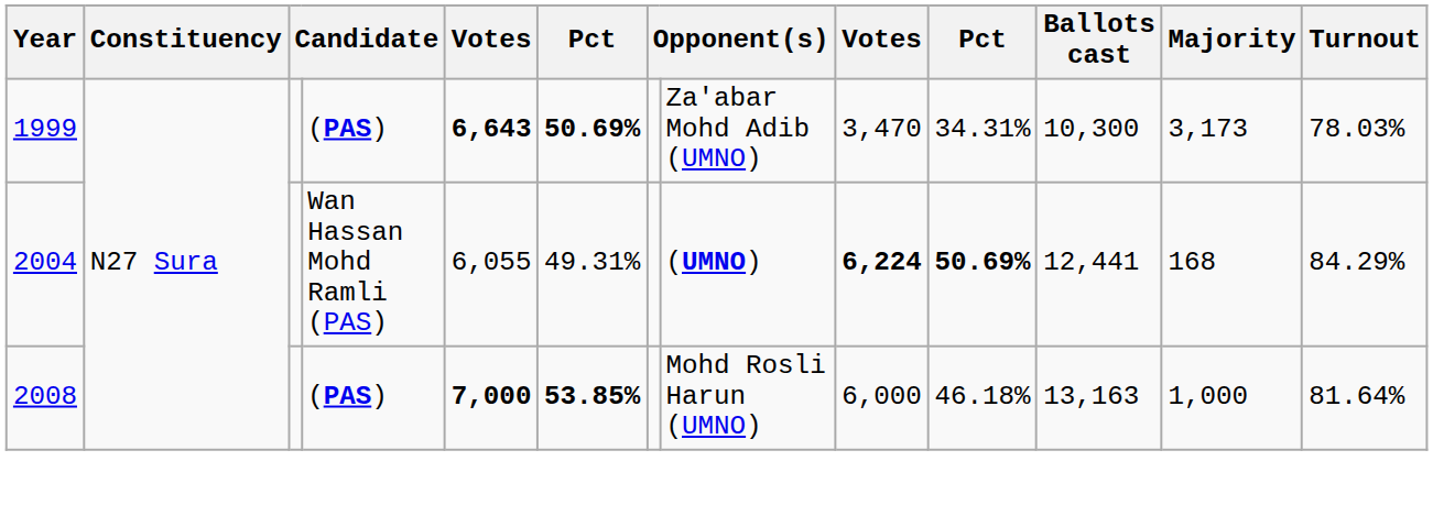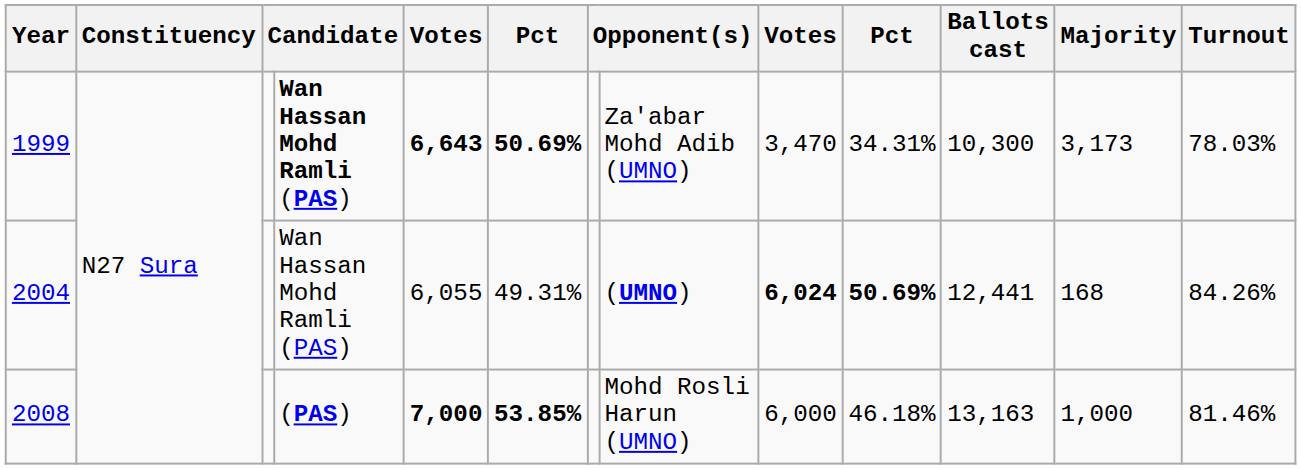 <table class="wikitable" style="margin:0.5em ; font-size:95%">
 <tr>
 <th>Year</th>
 <th>Constituency</th>
 <th colspan=2>Candidate</th>
 <th>Votes</th>
 <th>Pct</th>
 <th colspan=2>Opponent(s)</th>
 <th>Votes</th>
 <th>Pct</th>
 <th>Ballots cast</th>
 <th>Majority</th>
 <th>Turnout</th>
 </tr>
 <tr>
 <td><a href='#'>1999</a></td>
 <td rowspan=3>N27 <a href='#'>Sura</a></td>
 <td></td>
-<td> (<a href='#'><strong>PAS</strong></a>)</td>
+<td><strong>Wan Hassan Mohd Ramli</strong> (<a href='#'><strong>PAS</strong></a>)</td>
 <td align="right"><strong>6,643</strong></td>
 <td><strong>50.69%</strong></td>
 <td></td>
 <td>Za'abar Mohd Adib (<a href='#'>UMNO</a>)</td>
 <td align="right">3,470</td>
 <td>34.31%</td>
 <td>10,300</td>
 <td>3,173</td>
 <td>78.03%</td>
 </tr>
 <tr>
 <td><a href='#'>2004</a></td>
 <td></td>
 <td>Wan Hassan Mohd Ramli (<a href='#'>PAS</a>)</td>
 <td align="right">6,055</td>
 <td>49.31%</td>
 <td></td>
 <td> (<a href='#'><strong>UMNO</strong></a>)</td>
-<td align="right"><strong>6,224</strong></td>
+<td align="right"><strong>6,024</strong></td>
 <td><strong>50.69%</strong></td>
 <td>12,441</td>
 <td>168</td>
-<td>84.29%</td>
+<td>84.26%</td>
 </tr>
 <tr>
 <td><a href='#'>2008</a></td>
 <td></td>
 <td> (<a href='#'><strong>PAS</strong></a>)</td>
 <td align="right"><strong>7,000</strong></td>
 <td><strong>53.85%</strong></td>
 <td></td>
 <td>Mohd Rosli Harun (<a href='#'>UMNO</a>)</td>
 <td align="right">6,000</td>
 <td>46.18%</td>
 <td>13,163</td>
 <td>1,000</td>
-<td>81.64%</td>
+<td>81.46%</td>
 </tr>
 </table>
